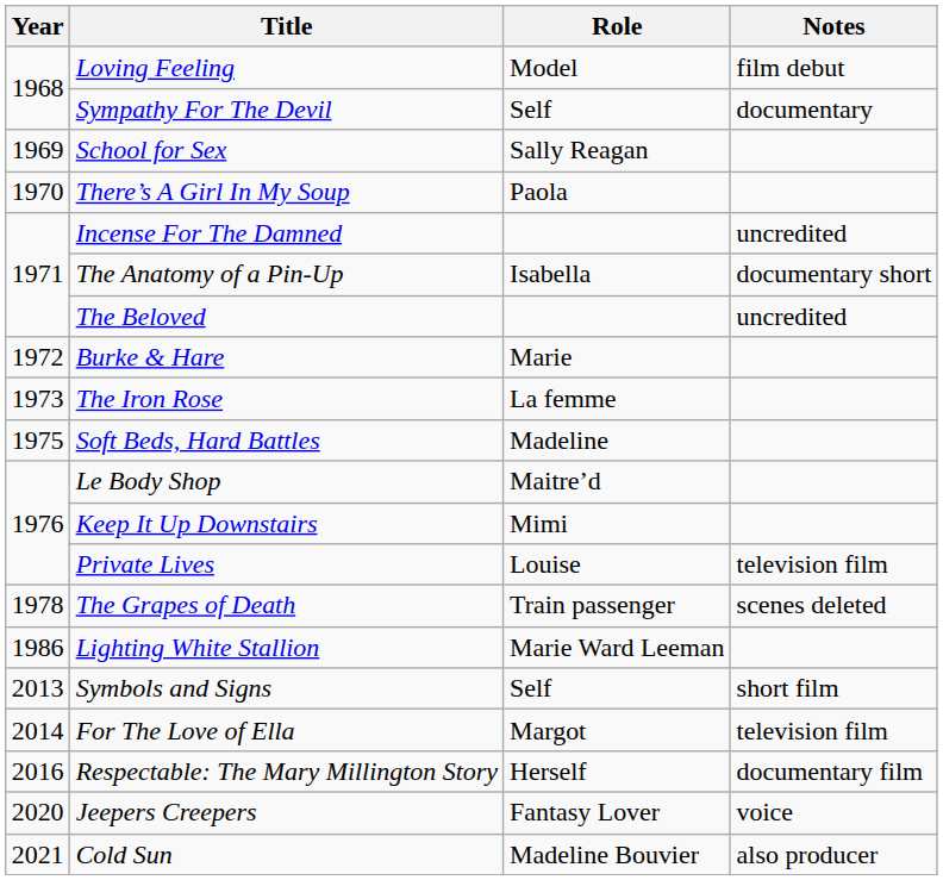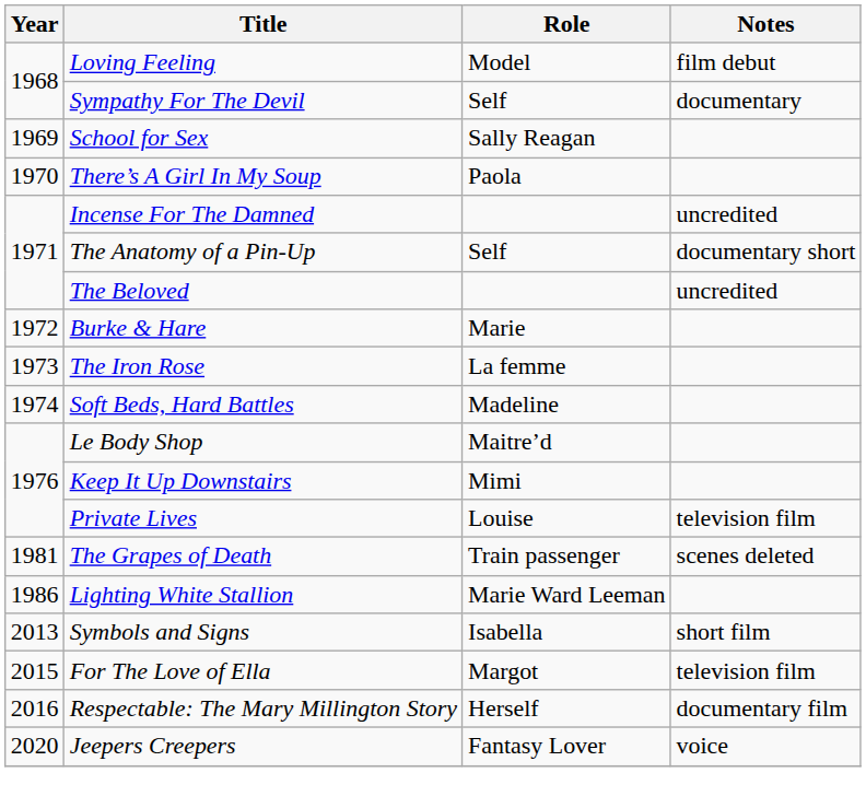 <table class="wikitable sortable">
 <tr>
 <th>Year</th>
 <th>Title</th>
 <th>Role</th>
 <th>Notes</th>
 </tr>
 <tr>
 <td rowspan="2">1968</td>
 <td><em><a href='#'>Loving Feeling</a></em></td>
 <td>Model</td>
 <td>film debut</td>
 </tr>
 <tr>
 <td><em><a href='#'>Sympathy For The Devil</a></em></td>
 <td>Self</td>
 <td>documentary</td>
 </tr>
 <tr>
 <td>1969</td>
 <td><em><a href='#'>School for Sex</a></em></td>
 <td>Sally Reagan</td>
 <td></td>
 </tr>
 <tr>
 <td>1970</td>
 <td><em><a href='#'>There’s A Girl In My Soup</a></em></td>
 <td>Paola</td>
 <td></td>
 </tr>
 <tr>
 <td rowspan="3">1971</td>
 <td><em><a href='#'>Incense For The Damned</a></em></td>
 <td></td>
 <td>uncredited</td>
 </tr>
 <tr>
 <td><em>The Anatomy of a Pin-Up</em></td>
-<td>Isabella</td>
+<td>Self</td>
 <td>documentary short</td>
 </tr>
 <tr>
 <td><em><a href='#'>The Beloved</a></em></td>
 <td></td>
 <td>uncredited</td>
 </tr>
 <tr>
 <td>1972</td>
 <td><em><a href='#'>Burke & Hare</a></em></td>
 <td>Marie</td>
 <td></td>
 </tr>
 <tr>
 <td>1973</td>
 <td><em><a href='#'>The Iron Rose</a></em></td>
 <td>La femme</td>
 <td></td>
 </tr>
 <tr>
-<td>1975</td>
+<td>1974</td>
 <td><em><a href='#'>Soft Beds, Hard Battles</a></em></td>
 <td>Madeline</td>
 <td></td>
 </tr>
 <tr>
 <td rowspan="3">1976</td>
 <td><em>Le Body Shop</em></td>
 <td>Maitre’d</td>
 <td></td>
 </tr>
 <tr>
 <td><em><a href='#'>Keep It Up Downstairs</a></em></td>
 <td>Mimi</td>
 <td></td>
 </tr>
 <tr>
 <td><em><a href='#'>Private Lives</a></em></td>
 <td>Louise</td>
 <td>television film</td>
 </tr>
 <tr>
-<td>1978</td>
+<td>1981</td>
 <td><a href='#'><em>The Grapes of Death</em></a></td>
 <td>Train passenger</td>
 <td>scenes deleted</td>
 </tr>
 <tr>
 <td>1986</td>
 <td><em><a href='#'>Lighting White Stallion</a></em></td>
 <td>Marie Ward Leeman</td>
 <td></td>
 </tr>
 <tr>
 <td>2013</td>
 <td><em>Symbols and Signs</em></td>
-<td>Self</td>
+<td>Isabella</td>
 <td>short film</td>
 </tr>
 <tr>
-<td>2014</td>
+<td>2015</td>
 <td><em>For The Love of Ella</em></td>
 <td>Margot</td>
 <td>television film</td>
 </tr>
 <tr>
 <td>2016</td>
 <td><em>Respectable: The Mary Millington Story</em></td>
 <td>Herself</td>
 <td>documentary film</td>
 </tr>
 <tr>
 <td>2020</td>
 <td><em>Jeepers Creepers</em></td>
 <td>Fantasy Lover</td>
 <td>voice</td>
 </tr>
 <tr>
-<td>2021</td>
-<td><em>Cold Sun</em></td>
-<td>Madeline Bouvier</td>
-<td>also producer</td>
-</tr>
-<tr>
 </tr>
 </table>
